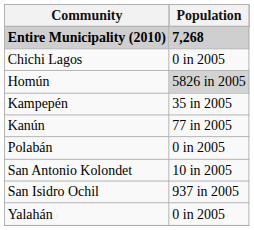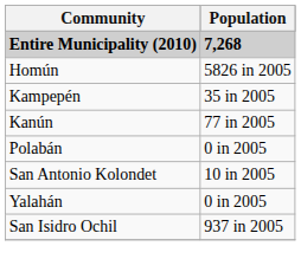 <table class="wikitable">
 <tr style="background:#111111; color:#111111;">
 <th><strong>Community</strong></th>
 <th><strong>Population</strong></th>
 </tr>
 <tr style="background:#CFCFCF;">
 <td><strong>Entire Municipality (2010)</strong></td>
 <td><strong>7,268</strong></td>
 </tr>
 <tr>
-<td>Chichi Lagos</td>
-<td>0 in 2005</td>
-</tr>
-<tr>
 <td>Homún</td>
-<td style="background: lightgrey;">5826 in 2005</td>
+<td>5826 in 2005</td>
 </tr>
 <tr>
 <td>Kampepén</td>
 <td>35 in 2005</td>
 </tr>
 <tr>
 <td>Kanún</td>
 <td>77 in 2005</td>
 </tr>
 <tr>
 <td>Polabán</td>
 <td>0 in 2005</td>
 </tr>
 <tr>
 <td>San Antonio Kolondet</td>
 <td>10 in 2005</td>
 </tr>
 <tr>
+<td>Yalahán</td>
+<td>0 in 2005</td>
+</tr>
+<tr>
 <td>San Isidro Ochil</td>
 <td>937 in 2005</td>
 </tr>
 <tr>
-<td>Yalahán</td>
-<td>0 in 2005</td>
-</tr>
-<tr>
 </tr>
 </table>
